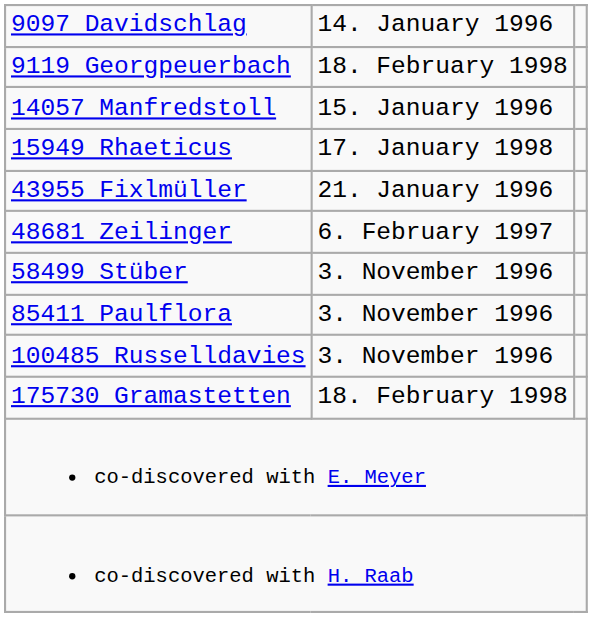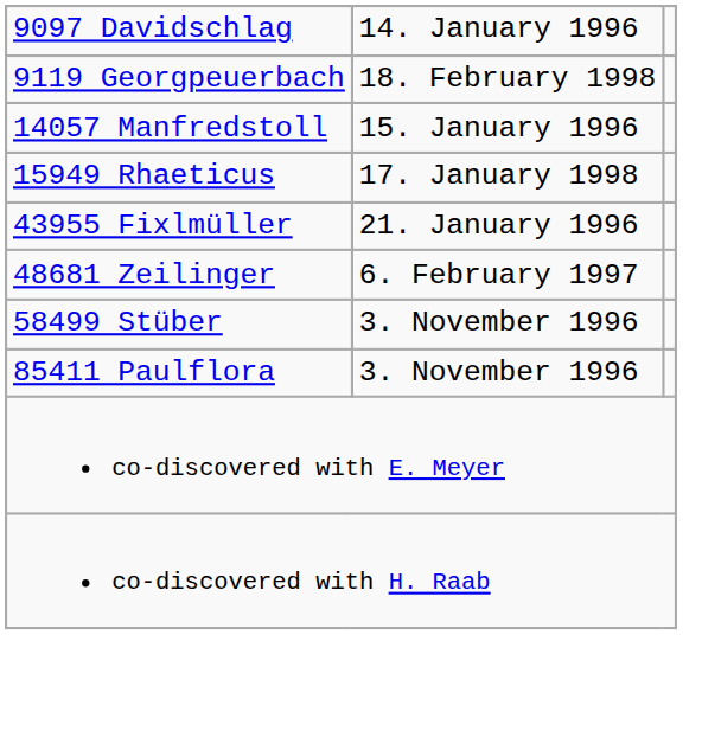 <table class="wikitable floatright" style="font-size: 0.9em;">
 <tr>
 <td><a href='#'>9097 Davidschlag</a></td>
 <td>14. January 1996</td>
 <td>  </td>
 </tr>
 <tr>
 <td><a href='#'>9119 Georgpeuerbach</a></td>
 <td>18. February 1998</td>
 <td>  </td>
 </tr>
 <tr>
 <td><a href='#'>14057 Manfredstoll</a></td>
 <td>15. January 1996</td>
 <td> </td>
 </tr>
 <tr>
 <td><a href='#'>15949 Rhaeticus</a></td>
 <td>17. January 1998</td>
 <td> </td>
 </tr>
 <tr>
 <td><a href='#'>43955 Fixlmüller</a></td>
 <td>21. January 1996</td>
 <td> </td>
 </tr>
 <tr>
 <td><a href='#'>48681 Zeilinger</a></td>
 <td>6. February 1997</td>
 <td> </td>
 </tr>
 <tr>
 <td><a href='#'>58499 Stüber</a></td>
 <td>3. November 1996</td>
 <td> </td>
 </tr>
 <tr>
 <td><a href='#'>85411 Paulflora</a></td>
 <td>3. November 1996</td>
 <td> </td>
 </tr>
 <tr>
-<td><a href='#'>100485 Russelldavies</a></td>
-<td>3. November 1996</td>
-<td> </td>
-</tr>
-<tr>
-<td><a href='#'>175730 Gramastetten</a></td>
-<td>18. February 1998</td>
-<td>  </td>
-</tr>
-<tr>
 <td colspan=3 style="font-size: smaller;"><br><ul><li> co-discovered with <a href='#'>E. Meyer</a></li></ul></td>
 </tr>
 <tr>
 <td colspan=3 style="font-size: smaller;"><br><ul><li> co-discovered with <a href='#'>H. Raab</a></li></ul></td>
 </tr>
 </table>
